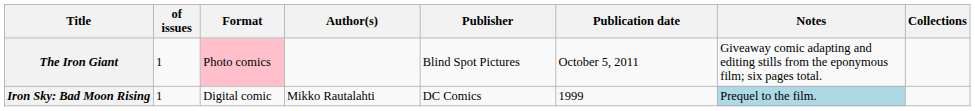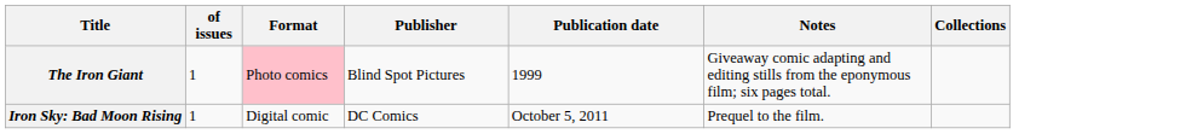 <table class="wikitable">
 <tr>
 <th>Title</th>
 <th style="width:40pt"> of issues</th>
 <th style="width:75pt">Format</th>
-<th style="width:125pt">Author(s)</th>
 <th style="width:125pt">Publisher</th>
 <th style="width:150pt">Publication date</th>
 <th style="width:175pt">Notes</th>
 <th>Collections</th>
 </tr>
 <tr>
 <th><em>The Iron Giant</em></th>
 <td>1</td>
 <td style="background: pink;">Photo comics</td>
-<td></td>
 <td>Blind Spot Pictures</td>
-<td>October 5, 2011</td>
+<td>1999</td>
 <td>Giveaway comic adapting and editing stills from the eponymous film; six pages total.</td>
 <td></td>
 </tr>
 <tr>
 <th><em>Iron Sky: Bad Moon Rising</em></th>
 <td>1</td>
 <td>Digital comic</td>
-<td>Mikko Rautalahti</td>
 <td>DC Comics</td>
-<td>1999</td>
-<td style="background: lightblue;">Prequel to the film.</td>
+<td>October 5, 2011</td>
+<td>Prequel to the film.</td>
 <td></td>
 </tr>
 </table>
